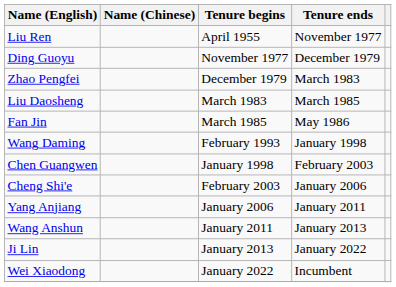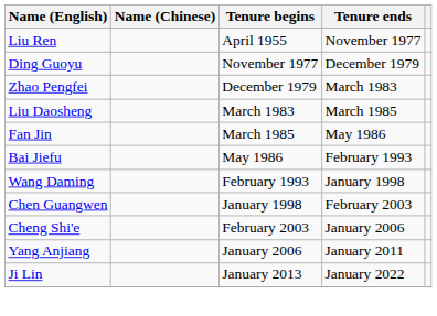 <table class="wikitable">
 <tr>
 <th>Name (English)</th>
 <th>Name (Chinese)</th>
 <th>Tenure begins</th>
 <th>Tenure ends</th>
 <th></th>
 </tr>
 <tr>
 <td><a href='#'>Liu Ren</a></td>
 <td></td>
 <td>April 1955</td>
 <td>November 1977</td>
 <td></td>
 </tr>
 <tr>
 <td><a href='#'>Ding Guoyu</a></td>
 <td></td>
 <td>November 1977</td>
 <td>December 1979</td>
 <td></td>
 </tr>
 <tr>
 <td><a href='#'>Zhao Pengfei</a></td>
 <td></td>
 <td>December 1979</td>
 <td>March 1983</td>
 <td></td>
 </tr>
 <tr>
 <td><a href='#'>Liu Daosheng</a></td>
 <td></td>
 <td>March 1983</td>
 <td>March 1985</td>
 <td></td>
 </tr>
 <tr>
 <td><a href='#'>Fan Jin</a></td>
 <td></td>
 <td>March 1985</td>
 <td>May 1986</td>
 <td></td>
 </tr>
 <tr>
+<td><a href='#'>Bai Jiefu</a></td>
+<td></td>
+<td>May 1986</td>
+<td>February 1993</td>
+<td></td>
+</tr>
+<tr>
 <td><a href='#'>Wang Daming</a></td>
 <td></td>
 <td>February 1993</td>
 <td>January 1998</td>
 <td></td>
 </tr>
 <tr>
 <td><a href='#'>Chen Guangwen</a></td>
 <td></td>
 <td>January 1998</td>
 <td>February 2003</td>
 <td></td>
 </tr>
 <tr>
 <td><a href='#'>Cheng Shi'e</a></td>
 <td></td>
 <td>February 2003</td>
 <td>January 2006</td>
 <td></td>
 </tr>
 <tr>
 <td><a href='#'>Yang Anjiang</a></td>
 <td></td>
 <td>January 2006</td>
 <td>January 2011</td>
 <td></td>
 </tr>
 <tr>
-<td><a href='#'>Wang Anshun</a></td>
-<td></td>
-<td>January 2011</td>
-<td>January 2013</td>
-<td></td>
-</tr>
-<tr>
 <td><a href='#'>Ji Lin</a></td>
 <td></td>
 <td>January 2013</td>
 <td>January 2022</td>
 <td></td>
 </tr>
 <tr>
-<td><a href='#'>Wei Xiaodong</a></td>
-<td></td>
-<td>January 2022</td>
-<td>Incumbent</td>
-<td></td>
-</tr>
-<tr>
 </tr>
 </table>
